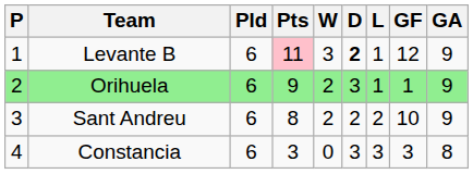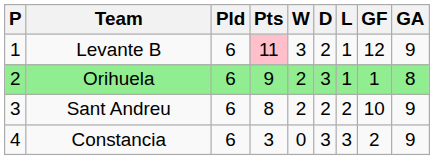 <table class="wikitable sortable" style="text-align: center;">
 <tr>
 <th align="center">P</th>
 <th width=150>Team</th>
 <th align="center">Pld</th>
 <th align="center">Pts</th>
 <th align="center">W</th>
 <th align="center">D</th>
 <th align="center">L</th>
 <th align="center">GF</th>
 <th align="center">GA</th>
 </tr>
 <tr>
 <td>1</td>
 <td>Levante B</td>
 <td>6</td>
 <td style="background: pink;">11</td>
 <td>3</td>
-<td><strong>2</strong></td>
+<td>2</td>
 <td>1</td>
 <td>12</td>
 <td>9</td>
 </tr>
 <tr align=center style="background:#90EE90;">
 <td>2</td>
 <td>Orihuela</td>
 <td>6</td>
 <td>9</td>
 <td>2</td>
 <td>3</td>
 <td>1</td>
 <td>1</td>
-<td>9</td>
+<td>8</td>
 </tr>
 <tr>
 <td>3</td>
 <td>Sant Andreu</td>
 <td>6</td>
 <td>8</td>
 <td>2</td>
 <td>2</td>
 <td>2</td>
 <td>10</td>
 <td>9</td>
 </tr>
 <tr>
 <td>4</td>
 <td>Constancia</td>
 <td>6</td>
 <td>3</td>
 <td>0</td>
 <td>3</td>
 <td>3</td>
-<td>3</td>
-<td>8</td>
+<td>2</td>
+<td>9</td>
 </tr>
 </table>
